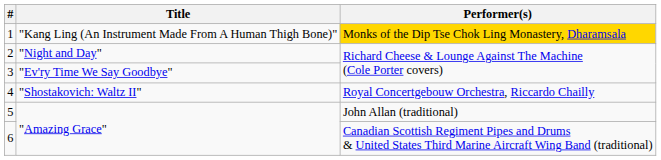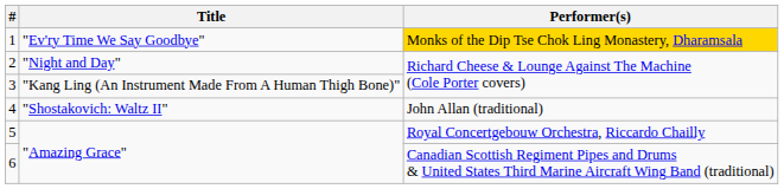 <table class="wikitable">
 <tr>
 <th style="text-align:center;">#</th>
 <th style="text-align:center;">Title</th>
 <th style="text-align:center;">Performer(s)</th>
 </tr>
 <tr>
 <td>1</td>
-<td>"Kang Ling (An Instrument Made From A Human Thigh Bone)"</td>
+<td>"<a href='#'>Ev'ry Time We Say Goodbye</a>"</td>
 <td style="background: gold;">Monks of the Dip Tse Chok Ling Monastery, <a href='#'>Dharamsala</a></td>
 </tr>
 <tr>
 <td>2</td>
 <td>"<a href='#'>Night and Day</a>"</td>
 <td rowspan="2"><a href='#'>Richard Cheese & Lounge Against The Machine</a><br>(<a href='#'>Cole Porter</a> covers)</td>
 </tr>
 <tr>
 <td>3</td>
-<td>"<a href='#'>Ev'ry Time We Say Goodbye</a>"</td>
+<td>"Kang Ling (An Instrument Made From A Human Thigh Bone)"</td>
 </tr>
 <tr>
 <td>4</td>
 <td>"<a href='#'>Shostakovich: Waltz II</a>"</td>
-<td><a href='#'>Royal Concertgebouw Orchestra</a>, <a href='#'>Riccardo Chailly</a></td>
+<td>John Allan (traditional)</td>
 </tr>
 <tr>
 <td>5</td>
 <td rowspan="2">"<a href='#'>Amazing Grace</a>"</td>
-<td>John Allan (traditional)</td>
+<td><a href='#'>Royal Concertgebouw Orchestra</a>, <a href='#'>Riccardo Chailly</a></td>
 </tr>
 <tr>
 <td>6</td>
 <td><a href='#'>Canadian Scottish Regiment Pipes and Drums</a><br>& <a href='#'>United States Third Marine Aircraft Wing Band</a> (traditional)</td>
 </tr>
 </table>
